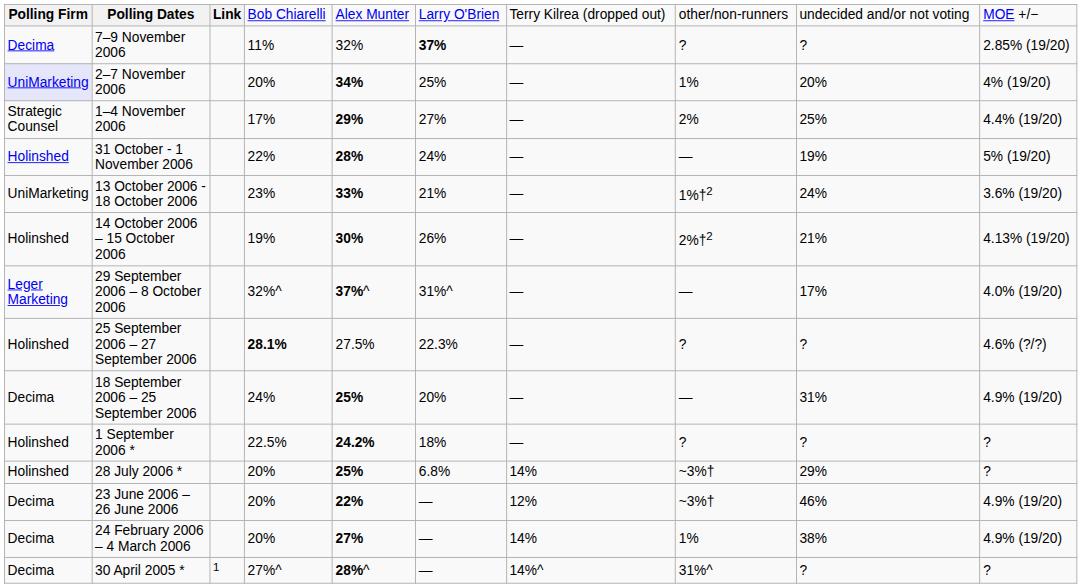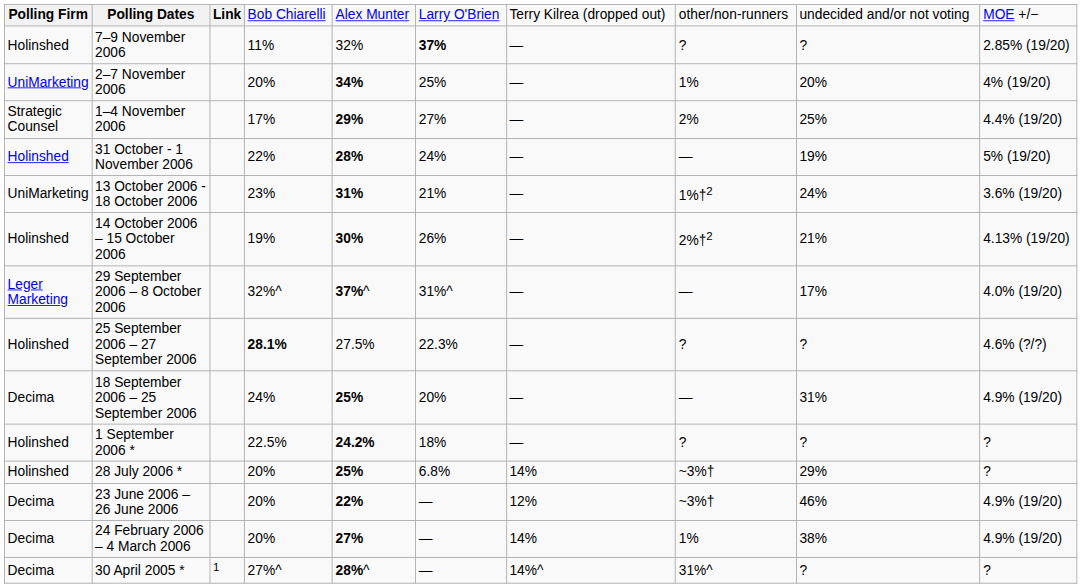 <table class="wikitable">
 <tr>
 <th width=7%>Polling Firm</th>
 <th width=11%>Polling Dates</th>
 <th width=3%>Link</th>
 <td><a href='#'>Bob Chiarelli</a></td>
 <td><a href='#'>Alex Munter</a></td>
 <td><a href='#'>Larry O'Brien</a></td>
 <td>Terry Kilrea (dropped out)</td>
 <td>other/non-runners</td>
 <td>undecided and/or not voting</td>
 <td><a href='#'>MOE</a> +/−</td>
 </tr>
 <tr>
-<td><a href='#'>Decima</a></td>
+<td>Holinshed</td>
 <td>7–9 November 2006</td>
 <td> </td>
 <td>11%</td>
 <td>32%</td>
 <td><strong>37%</strong></td>
 <td>—</td>
 <td>?</td>
 <td>?</td>
 <td>2.85% (19/20)</td>
 </tr>
 <tr>
-<td style="background: lavender;"><a href='#'>UniMarketing</a></td>
+<td><a href='#'>UniMarketing</a></td>
 <td>2–7 November 2006</td>
 <td></td>
 <td>20%</td>
 <td><strong>34%</strong></td>
 <td>25%</td>
 <td>—</td>
 <td>1%</td>
 <td>20%</td>
 <td>4% (19/20)</td>
 </tr>
 <tr>
 <td>Strategic Counsel</td>
 <td>1–4 November 2006</td>
 <td> </td>
 <td>17%</td>
 <td><strong>29%</strong></td>
 <td>27%</td>
 <td>—</td>
 <td>2%</td>
 <td>25%</td>
 <td>4.4% (19/20)</td>
 </tr>
 <tr>
 <td><a href='#'>Holinshed</a></td>
 <td>31 October - 1 November 2006</td>
 <td> </td>
 <td>22%</td>
 <td><strong>28%</strong></td>
 <td>24%</td>
 <td>—</td>
 <td>—</td>
 <td>19%</td>
 <td>5% (19/20)</td>
 </tr>
 <tr>
 <td>UniMarketing</td>
 <td>13 October 2006 - 18 October 2006</td>
 <td></td>
 <td>23%</td>
-<td><strong>33%</strong></td>
+<td><strong>31%</strong></td>
 <td>21%</td>
 <td>—</td>
 <td>1%†<sup>2</sup></td>
 <td>24%</td>
 <td>3.6% (19/20)</td>
 </tr>
 <tr>
 <td>Holinshed</td>
 <td>14 October 2006 – 15 October 2006</td>
 <td></td>
 <td>19%</td>
 <td><strong>30%</strong></td>
 <td>26%</td>
 <td>—</td>
 <td>2%†<sup>2</sup></td>
 <td>21%</td>
 <td>4.13% (19/20)</td>
 </tr>
 <tr>
 <td><a href='#'>Leger Marketing</a> </td>
 <td>29 September 2006 – 8 October 2006 </td>
 <td> </td>
 <td>32%^ </td>
 <td><strong>37%</strong>^ </td>
 <td>31%^ </td>
 <td>— </td>
 <td>— </td>
 <td>17% </td>
 <td>4.0% (19/20) </td>
 </tr>
 <tr>
 <td>Holinshed</td>
 <td>25 September 2006 – 27 September 2006</td>
 <td> </td>
 <td><strong>28.1%</strong> </td>
 <td>27.5% </td>
 <td>22.3% </td>
 <td>— </td>
 <td>? </td>
 <td>? </td>
 <td>4.6% (?/?) </td>
 </tr>
 <tr>
 <td>Decima</td>
 <td>18 September 2006 – 25 September 2006</td>
 <td></td>
 <td>24%</td>
 <td><strong>25%</strong></td>
 <td>20%</td>
 <td>— </td>
 <td>—</td>
 <td>31%</td>
 <td>4.9% (19/20)</td>
 </tr>
 <tr>
 <td>Holinshed</td>
 <td>1 September 2006 *</td>
 <td></td>
 <td>22.5%</td>
 <td><strong>24.2%</strong></td>
 <td>18%</td>
 <td>— </td>
 <td>?</td>
 <td>?</td>
 <td>?</td>
 </tr>
 <tr>
 <td>Holinshed</td>
 <td>28 July 2006 *</td>
 <td> </td>
 <td>20%</td>
 <td><strong>25%</strong></td>
 <td>6.8%</td>
 <td>14%</td>
 <td>~3%†</td>
 <td>29%</td>
 <td>?</td>
 </tr>
 <tr>
 <td>Decima</td>
 <td>23 June 2006 – 26 June 2006</td>
 <td></td>
 <td>20%</td>
 <td><strong>22%</strong></td>
 <td>—</td>
 <td>12%</td>
 <td>~3%†</td>
 <td>46%</td>
 <td>4.9% (19/20)</td>
 </tr>
 <tr>
 <td>Decima</td>
 <td>24 February 2006 – 4 March 2006</td>
 <td></td>
 <td>20%</td>
 <td><strong>27%</strong></td>
 <td>—</td>
 <td>14%</td>
 <td>1%</td>
 <td>38%</td>
 <td>4.9% (19/20)</td>
 </tr>
 <tr>
 <td>Decima</td>
 <td>30 April 2005 *</td>
 <td><sup>1</sup></td>
 <td>27%^</td>
 <td><strong>28%</strong>^</td>
 <td>—</td>
 <td>14%^</td>
 <td>31%^</td>
 <td>?</td>
 <td>?</td>
 </tr>
 </table>
